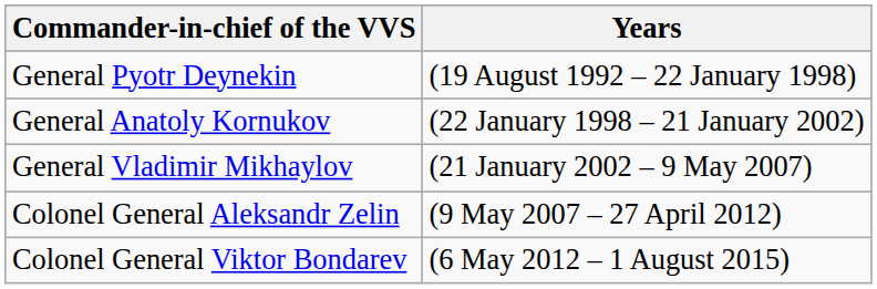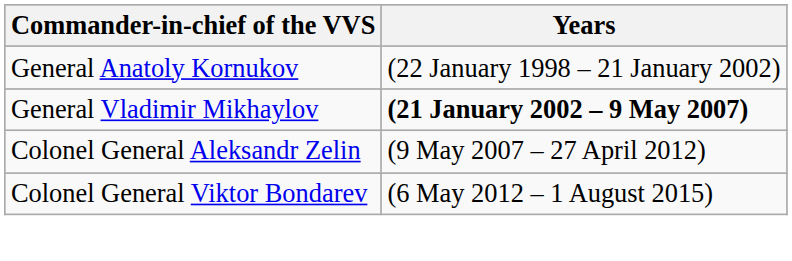 <table class="wikitable">
 <tr>
 <th>Commander-in-chief of the VVS</th>
 <th>Years</th>
-</tr>
-<tr>
-<td>General <a href='#'>Pyotr Deynekin</a></td>
-<td>(19 August 1992 – 22 January 1998)</td>
 </tr>
 <tr>
 <td>General <a href='#'>Anatoly Kornukov</a></td>
 <td>(22 January 1998 – 21 January 2002)</td>
 </tr>
 <tr>
 <td>General <a href='#'>Vladimir Mikhaylov</a></td>
-<td>(21 January 2002 – 9 May 2007)</td>
+<td><strong>(21 January 2002 – 9 May 2007)</strong></td>
 </tr>
 <tr>
 <td>Colonel General <a href='#'>Aleksandr Zelin</a></td>
 <td>(9 May 2007 – 27 April 2012)</td>
 </tr>
 <tr>
 <td>Colonel General <a href='#'>Viktor Bondarev</a></td>
 <td>(6 May 2012 – 1 August 2015)</td>
 </tr>
 </table>
